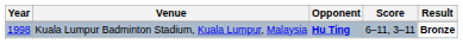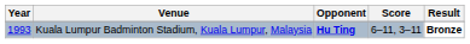 <table class="sortable wikitable" style="font-size: 90%;">
 <tr>
 <th>Year</th>
 <th>Venue</th>
 <th>Opponent</th>
 <th>Score</th>
 <th>Result</th>
 </tr>
 <tr>
 </tr>
 <tr style="background:#AABBCC">
-<td align="center"><a href='#'>1998</a></td>
+<td align="center"><a href='#'>1993</a></td>
 <td align="left">Kuala Lumpur Badminton Stadium, <a href='#'>Kuala Lumpur</a>, <a href='#'>Malaysia</a></td>
 <td align="left"><strong> <a href='#'>Hu Ting</a></strong></td>
 <td align="left">6–11, 3–11</td>
 <td style="text-align:left; background:white"> <strong>Bronze</strong></td>
 </tr>
 </table>
